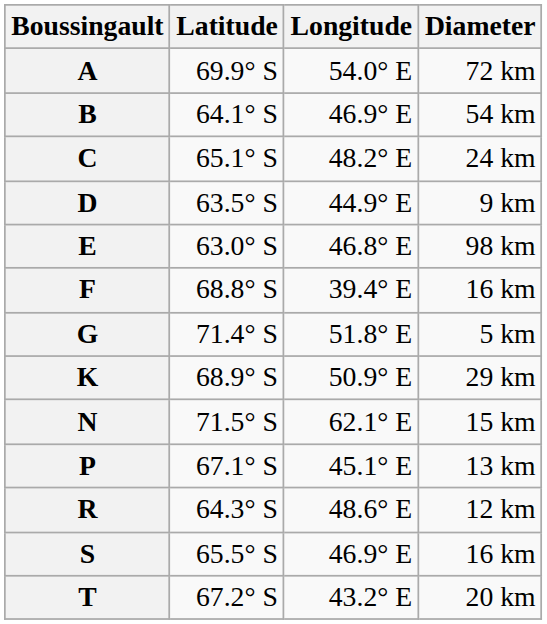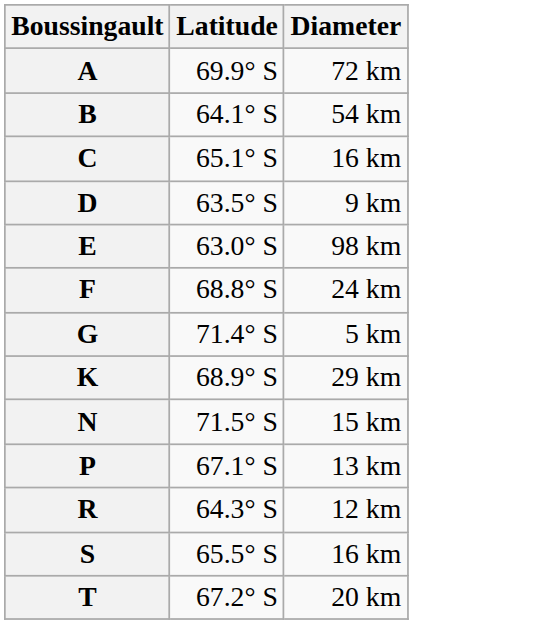 <table class="wikitable" style="text-align: right;">
 <tr>
 <th scope="col">Boussingault</th>
 <th scope="col">Latitude</th>
-<th scope="col">Longitude</th>
 <th scope="col">Diameter</th>
 </tr>
 <tr>
 <th scope="row">A</th>
 <td>69.9° S</td>
-<td>54.0° E</td>
 <td>72 km</td>
 </tr>
 <tr>
 <th scope="row">B</th>
 <td>64.1° S</td>
-<td>46.9° E</td>
 <td>54 km</td>
 </tr>
 <tr>
 <th scope="row">C</th>
 <td>65.1° S</td>
-<td>48.2° E</td>
-<td>24 km</td>
+<td>16 km</td>
 </tr>
 <tr>
 <th scope="row">D</th>
 <td>63.5° S</td>
-<td>44.9° E</td>
 <td>9 km</td>
 </tr>
 <tr>
 <th scope="row">E</th>
 <td>63.0° S</td>
-<td>46.8° E</td>
 <td>98 km</td>
 </tr>
 <tr>
 <th scope="row">F</th>
 <td>68.8° S</td>
-<td>39.4° E</td>
-<td>16 km</td>
+<td>24 km</td>
 </tr>
 <tr>
 <th scope="row">G</th>
 <td>71.4° S</td>
-<td>51.8° E</td>
 <td>5 km</td>
 </tr>
 <tr>
 <th scope="row">K</th>
 <td>68.9° S</td>
-<td>50.9° E</td>
 <td>29 km</td>
 </tr>
 <tr>
 <th scope="row">N</th>
 <td>71.5° S</td>
-<td>62.1° E</td>
 <td>15 km</td>
 </tr>
 <tr>
 <th scope="row">P</th>
 <td>67.1° S</td>
-<td>45.1° E</td>
 <td>13 km</td>
 </tr>
 <tr>
 <th scope="row">R</th>
 <td>64.3° S</td>
-<td>48.6° E</td>
 <td>12 km</td>
 </tr>
 <tr>
 <th scope="row">S</th>
 <td>65.5° S</td>
-<td>46.9° E</td>
 <td>16 km</td>
 </tr>
 <tr>
 <th scope="row">T</th>
 <td>67.2° S</td>
-<td>43.2° E</td>
 <td>20 km</td>
 </tr>
 </table>
